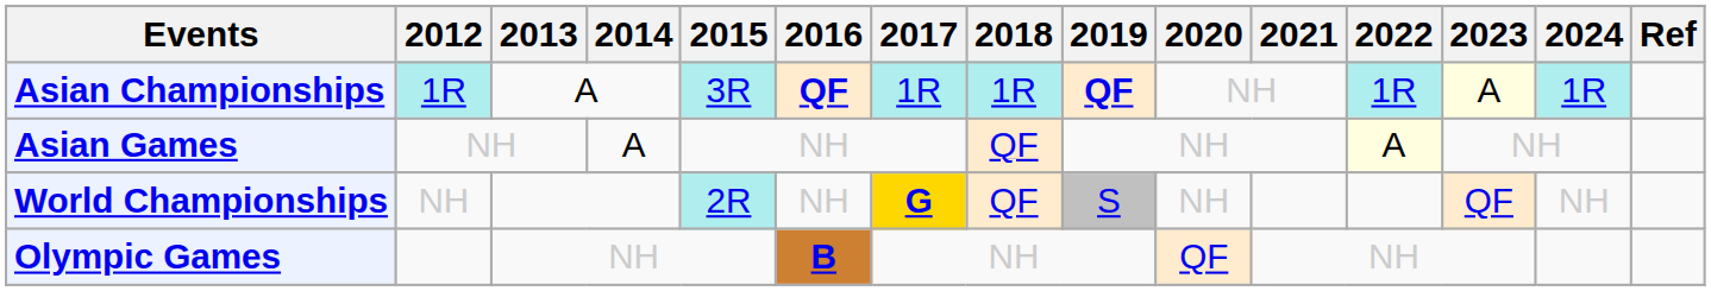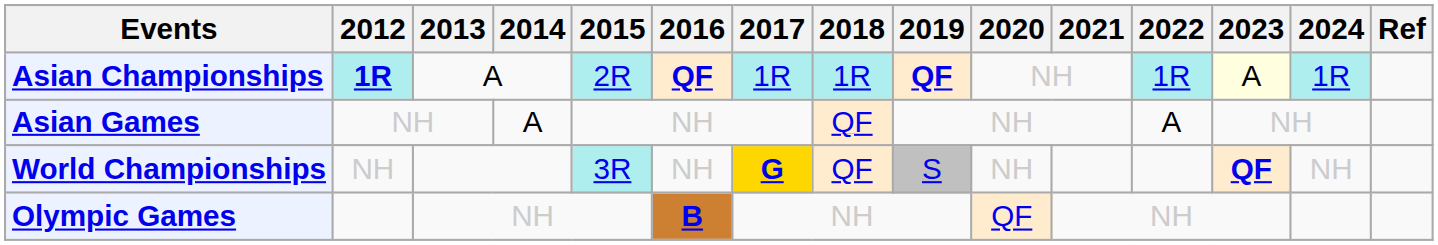 <table class="wikitable" style="font-size: 90%; text-align:center">
 <tr>
 <th>Events</th>
 <th>2012</th>
 <th>2013</th>
 <th>2014</th>
 <th>2015</th>
 <th>2016</th>
 <th>2017</th>
 <th>2018</th>
 <th>2019</th>
 <th>2020</th>
 <th>2021</th>
 <th>2022</th>
 <th>2023</th>
 <th>2024</th>
 <th>Ref</th>
 </tr>
 <tr>
 <td bgcolor="#ECF2FF"; align="left"><strong><a href='#'>Asian Championships</a></strong></td>
-<td bgcolor=AFEEEE><a href='#'>1R</a></td>
+<td bgcolor=AFEEEE><strong><a href='#'>1R</a></strong></td>
 <td colspan="2">A</td>
-<td bgcolor=AFEEEE><a href='#'>3R</a></td>
+<td bgcolor=AFEEEE><a href='#'>2R</a></td>
 <td bgcolor=FFEBCD><strong><a href='#'>QF</a></strong></td>
 <td bgcolor=AFEEEE><a href='#'>1R</a></td>
 <td bgcolor=AFEEEE><a href='#'>1R</a></td>
 <td bgcolor=FFEBCD><strong><a href='#'>QF</a></strong></td>
 <td colspan="2" style=color:#ccc>NH</td>
 <td bgcolor=AFEEEE><a href='#'>1R</a></td>
 <td style="background: lightyellow;">A</td>
 <td bgcolor=AFEEEE><a href='#'>1R</a></td>
 <td></td>
 </tr>
 <tr>
 <td bgcolor="#ECF2FF"; align="left"><strong><a href='#'>Asian Games</a></strong></td>
 <td colspan="2" style=color:#ccc>NH</td>
 <td>A</td>
 <td colspan="3" style=color:#ccc>NH</td>
 <td bgcolor=FFEBCD><a href='#'>QF</a></td>
 <td colspan="3" style=color:#ccc>NH</td>
-<td style="background: lightyellow;">A</td>
+<td>A</td>
 <td colspan="2" style=color:#ccc>NH</td>
 <td></td>
 </tr>
 <tr>
 <td bgcolor="#ECF2FF"; align="left"><strong><a href='#'>World Championships</a></strong></td>
 <td style=color:#ccc>NH</td>
 <td colspan="2"></td>
-<td bgcolor=AFEEEE><a href='#'>2R</a></td>
+<td bgcolor=AFEEEE><a href='#'>3R</a></td>
 <td style=color:#ccc>NH</td>
 <td bgcolor=gold><strong><a href='#'>G</a></strong></td>
 <td bgcolor=FFEBCD><a href='#'>QF</a></td>
 <td bgcolor=silver><a href='#'>S</a></td>
 <td style=color:#ccc>NH</td>
 <td><a href='#'></a></td>
 <td><a href='#'></a></td>
-<td bgcolor=FFEBCD><a href='#'>QF</a></td>
+<td bgcolor=FFEBCD><strong><a href='#'>QF</a></strong></td>
 <td style=color:#ccc>NH</td>
 <td></td>
 </tr>
 <tr>
 <td bgcolor="#ECF2FF"; align="left"><strong><a href='#'>Olympic Games</a></strong></td>
 <td 2012;></td>
 <td colspan="3" style=color:#ccc>NH</td>
 <td bgcolor=CD7F32><a href='#'><strong>B</strong></a></td>
 <td colspan="3" style=color:#ccc>NH</td>
 <td bgcolor=FFEBCD><a href='#'>QF</a></td>
 <td colspan="3" style=color:#ccc>NH</td>
 <td 2024;></td>
 <td></td>
 </tr>
 </table>
